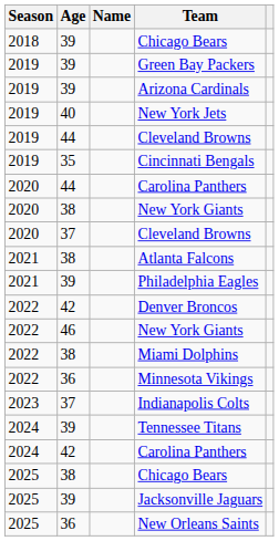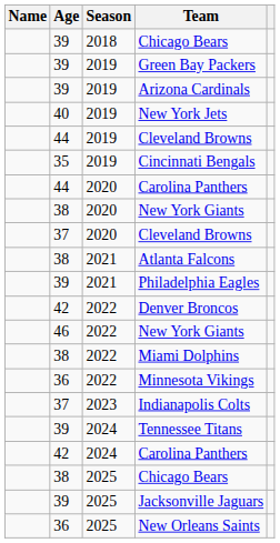 <table class="wikitable sortable">
 <tr>
+<th scope="col">Name</th>
+<th scope="col">Age</th>
 <th scope="col">Season</th>
-<th scope="col">Age</th>
-<th scope="col">Name</th>
 <th scope="col">Team</th>
 <th scope="col" class="unsortable"></th>
 </tr>
 <tr>
+<td></td>
+<td>39</td>
 <td>2018</td>
-<td>39</td>
-<td></td>
 <td><a href='#'>Chicago Bears</a></td>
 <td></td>
 </tr>
 <tr>
+<td></td>
+<td>39</td>
 <td>2019</td>
-<td>39</td>
-<td></td>
 <td><a href='#'>Green Bay Packers</a></td>
 <td></td>
 </tr>
 <tr>
+<td></td>
+<td>39</td>
 <td>2019</td>
-<td>39</td>
-<td></td>
 <td><a href='#'>Arizona Cardinals</a></td>
 <td></td>
 </tr>
 <tr>
+<td></td>
+<td>40</td>
 <td>2019</td>
-<td>40</td>
-<td></td>
 <td><a href='#'>New York Jets</a></td>
 <td></td>
 </tr>
 <tr>
+<td></td>
+<td>44</td>
 <td>2019</td>
-<td>44</td>
-<td></td>
 <td><a href='#'>Cleveland Browns</a></td>
 <td></td>
 </tr>
 <tr>
+<td></td>
+<td>35</td>
 <td>2019</td>
-<td>35</td>
-<td></td>
 <td><a href='#'>Cincinnati Bengals</a></td>
 <td></td>
 </tr>
 <tr>
+<td></td>
+<td>44</td>
 <td>2020</td>
-<td>44</td>
-<td></td>
 <td><a href='#'>Carolina Panthers</a></td>
 <td></td>
 </tr>
 <tr>
+<td></td>
+<td>38</td>
 <td>2020</td>
-<td>38</td>
-<td></td>
 <td><a href='#'>New York Giants</a></td>
 <td></td>
 </tr>
 <tr>
+<td></td>
+<td>37</td>
 <td>2020</td>
-<td>37</td>
-<td></td>
 <td><a href='#'>Cleveland Browns</a></td>
 <td></td>
 </tr>
 <tr>
+<td></td>
+<td>38</td>
 <td>2021</td>
-<td>38</td>
-<td></td>
 <td><a href='#'>Atlanta Falcons</a></td>
 <td></td>
 </tr>
 <tr>
+<td></td>
+<td>39</td>
 <td>2021</td>
-<td>39</td>
-<td></td>
 <td><a href='#'>Philadelphia Eagles</a></td>
 <td></td>
 </tr>
 <tr>
+<td></td>
+<td>42</td>
 <td>2022</td>
-<td>42</td>
-<td></td>
 <td><a href='#'>Denver Broncos</a></td>
 <td></td>
 </tr>
 <tr>
+<td></td>
+<td>46</td>
 <td>2022</td>
-<td>46</td>
-<td></td>
 <td><a href='#'>New York Giants</a></td>
 <td></td>
 </tr>
 <tr>
+<td></td>
+<td>38</td>
 <td>2022</td>
-<td>38</td>
-<td></td>
 <td><a href='#'>Miami Dolphins</a></td>
 <td></td>
 </tr>
 <tr>
+<td></td>
+<td>36</td>
 <td>2022</td>
-<td>36</td>
-<td></td>
 <td><a href='#'>Minnesota Vikings</a></td>
 <td></td>
 </tr>
 <tr>
+<td></td>
+<td>37</td>
 <td>2023</td>
-<td>37</td>
-<td></td>
 <td><a href='#'>Indianapolis Colts</a></td>
 <td></td>
 </tr>
 <tr>
+<td></td>
+<td>39</td>
 <td>2024</td>
-<td>39</td>
-<td></td>
 <td><a href='#'>Tennessee Titans</a></td>
 <td></td>
 </tr>
 <tr>
+<td></td>
+<td>42</td>
 <td>2024</td>
-<td>42</td>
-<td></td>
 <td><a href='#'>Carolina Panthers</a></td>
 <td></td>
 </tr>
 <tr>
+<td></td>
+<td>38</td>
 <td>2025</td>
-<td>38</td>
-<td></td>
 <td><a href='#'>Chicago Bears</a></td>
 <td></td>
 </tr>
 <tr>
+<td></td>
+<td>39</td>
 <td>2025</td>
-<td>39</td>
-<td></td>
 <td><a href='#'>Jacksonville Jaguars</a></td>
 <td></td>
 </tr>
 <tr>
+<td></td>
+<td>36</td>
 <td>2025</td>
-<td>36</td>
-<td></td>
 <td><a href='#'>New Orleans Saints</a></td>
 <td></td>
 </tr>
 </table>
